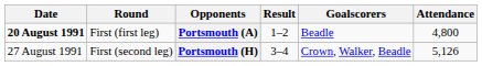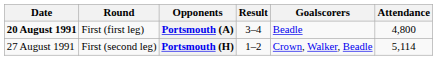 <table class="wikitable plainrowheaders sortable">
 <tr>
 <th scope=col>Date</th>
 <th scope=col>Round</th>
 <th scope=col>Opponents</th>
 <th scope=col>Result</th>
 <th scope=col class=unsortable>Goalscorers</th>
 <th scope=col>Attendance</th>
 </tr>
 <tr>
 <td><strong>20 August 1991</strong></td>
 <td>First (first leg)</td>
 <th scope=row><a href='#'>Portsmouth</a> (A)</th>
-<td align=center>1–2</td>
+<td align=center>3–4</td>
 <td><a href='#'>Beadle</a></td>
 <td align=center>4,800</td>
 </tr>
 <tr>
 <td>27 August 1991</td>
 <td>First (second leg)</td>
 <th scope=row><a href='#'>Portsmouth</a> (H)</th>
-<td align=center>3–4</td>
+<td align=center>1–2</td>
 <td><a href='#'>Crown</a>, <a href='#'>Walker</a>, <a href='#'>Beadle</a></td>
-<td align=center>5,126</td>
+<td align=center>5,114</td>
 </tr>
 </table>
